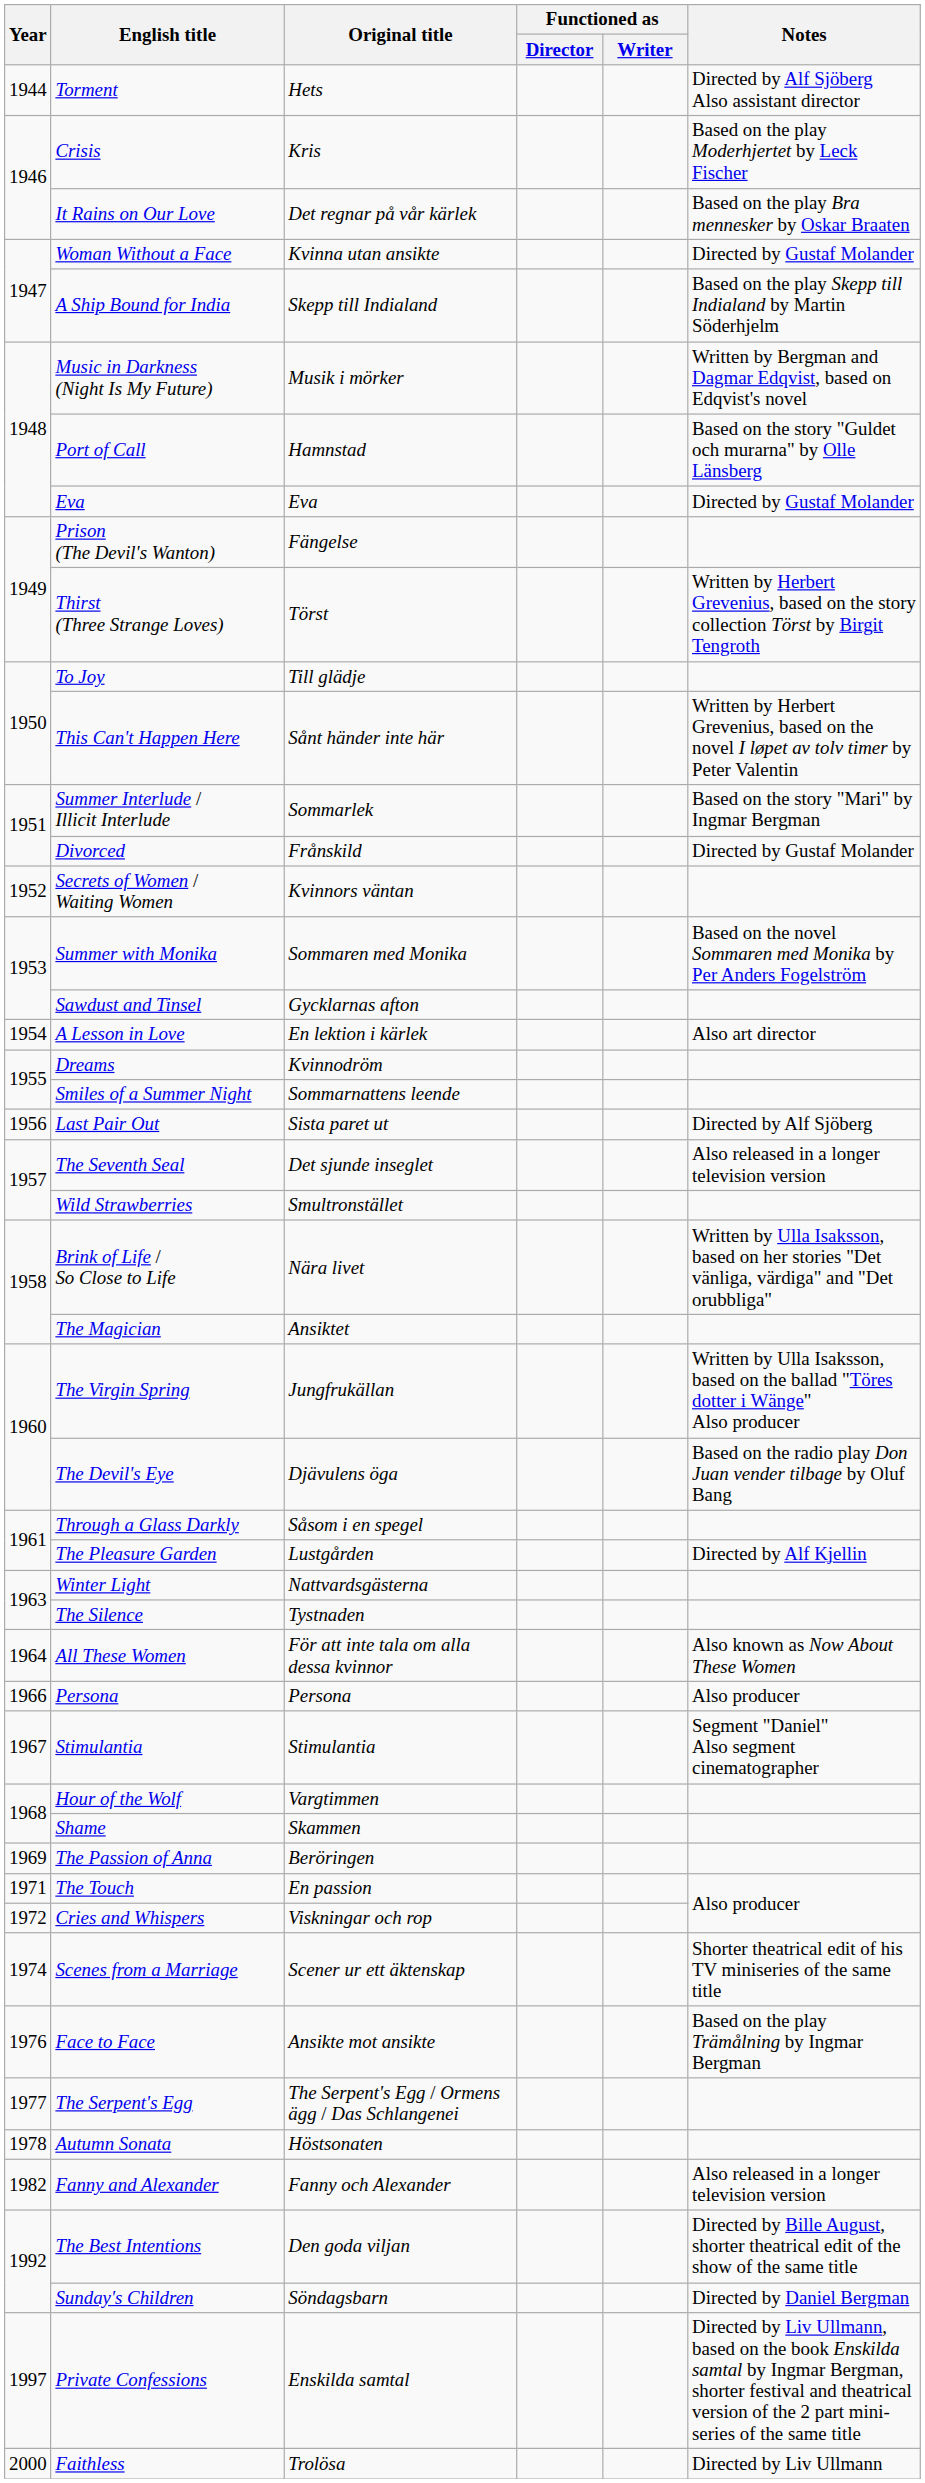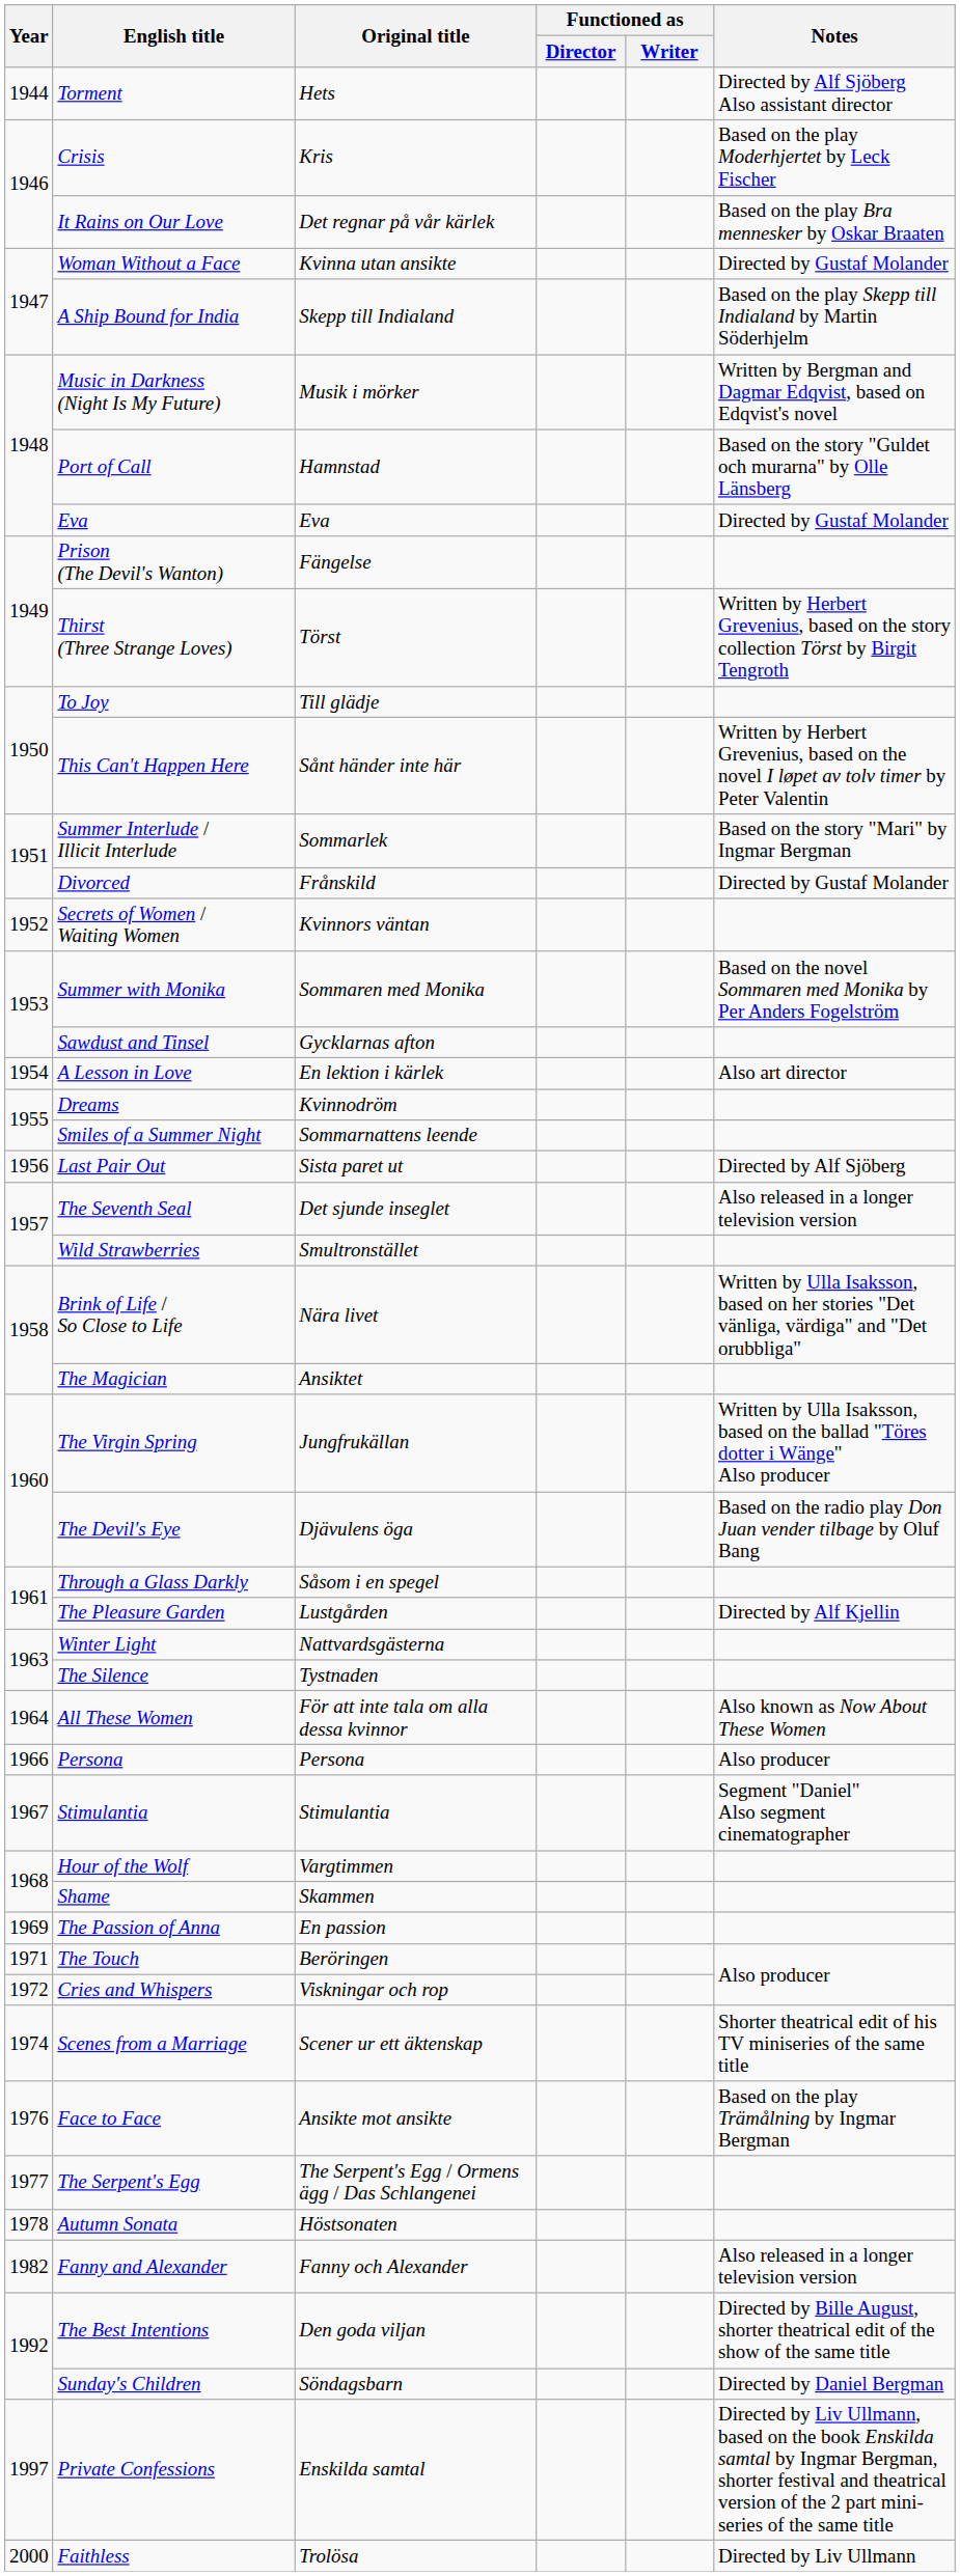 <table class="wikitable sortable">
 <tr>
 <th rowspan="2">Year</th>
 <th rowspan="2" width="190">English title</th>
 <th rowspan="2" width="190">Original title</th>
 <th colspan="2">Functioned as</th>
 <th rowspan="2" width="190">Notes</th>
 </tr>
 <tr>
 <th width="65"><a href='#'>Director</a></th>
 <th width="65"><a href='#'>Writer</a></th>
 </tr>
 <tr>
 <td>1944</td>
 <td><em><a href='#'>Torment</a></em></td>
 <td><em>Hets</em></td>
 <td></td>
 <td></td>
 <td>Directed by <a href='#'>Alf Sjöberg</a><br>Also assistant director</td>
 </tr>
 <tr>
 <td rowspan="2">1946</td>
 <td><em><a href='#'>Crisis</a></em></td>
 <td><em>Kris</em></td>
 <td></td>
 <td></td>
 <td>Based on the play <em>Moderhjertet</em> by <a href='#'>Leck Fischer</a></td>
 </tr>
 <tr>
 <td><em><a href='#'>It Rains on Our Love</a></em></td>
 <td><em>Det regnar på vår kärlek</em></td>
 <td></td>
 <td></td>
 <td>Based on the play <em>Bra mennesker</em> by <a href='#'>Oskar Braaten</a></td>
 </tr>
 <tr>
 <td rowspan=2>1947</td>
 <td><em><a href='#'>Woman Without a Face</a></em></td>
 <td><em>Kvinna utan ansikte</em></td>
 <td></td>
 <td></td>
 <td>Directed by <a href='#'>Gustaf Molander</a></td>
 </tr>
 <tr>
 <td><em><a href='#'>A Ship Bound for India</a></em></td>
 <td><em>Skepp till Indialand</em></td>
 <td></td>
 <td></td>
 <td>Based on the play <em>Skepp till Indialand</em> by Martin Söderhjelm</td>
 </tr>
 <tr>
 <td rowspan="3">1948</td>
 <td><em><a href='#'>Music in Darkness</a></em><br><em>(Night Is My Future)</em></td>
 <td><em>Musik i mörker</em></td>
 <td></td>
 <td></td>
 <td>Written by Bergman and <a href='#'>Dagmar Edqvist</a>, based on Edqvist's novel</td>
 </tr>
 <tr>
 <td><em><a href='#'>Port of Call</a></em></td>
 <td><em>Hamnstad</em></td>
 <td></td>
 <td></td>
 <td>Based on the story "Guldet och murarna" by <a href='#'>Olle Länsberg</a></td>
 </tr>
 <tr>
 <td><em><a href='#'>Eva</a></em></td>
 <td><em>Eva</em></td>
 <td></td>
 <td></td>
 <td>Directed by <a href='#'>Gustaf Molander</a></td>
 </tr>
 <tr>
 <td rowspan="2">1949</td>
 <td><em><a href='#'>Prison</a></em><br><em>(The Devil's Wanton)</em></td>
 <td><em>Fängelse</em></td>
 <td></td>
 <td></td>
 <td></td>
 </tr>
 <tr>
 <td><em><a href='#'>Thirst</a></em><br><em>(Three Strange Loves)</em></td>
 <td><em>Törst</em></td>
 <td></td>
 <td></td>
 <td>Written by <a href='#'>Herbert Grevenius</a>, based on the story collection <em>Törst</em> by <a href='#'>Birgit Tengroth</a></td>
 </tr>
 <tr>
 <td rowspan="2">1950</td>
 <td><em><a href='#'>To Joy</a></em></td>
 <td><em>Till glädje</em></td>
 <td></td>
 <td></td>
 <td></td>
 </tr>
 <tr>
 <td><em><a href='#'>This Can't Happen Here</a></em></td>
 <td><em>Sånt händer inte här</em></td>
 <td></td>
 <td></td>
 <td>Written by Herbert Grevenius, based on the novel <em>I løpet av tolv timer</em> by Peter Valentin</td>
 </tr>
 <tr>
 <td rowspan=2>1951</td>
 <td><em><a href='#'>Summer Interlude</a></em> /<br><em>Illicit Interlude</em></td>
 <td><em>Sommarlek</em></td>
 <td></td>
 <td></td>
 <td>Based on the story "Mari" by Ingmar Bergman</td>
 </tr>
 <tr>
 <td><em><a href='#'>Divorced</a></em></td>
 <td><em>Frånskild</em></td>
 <td></td>
 <td></td>
 <td>Directed by Gustaf Molander</td>
 </tr>
 <tr>
 <td>1952</td>
 <td><em><a href='#'>Secrets of Women</a></em> /<br><em>Waiting Women</em></td>
 <td><em>Kvinnors väntan</em></td>
 <td></td>
 <td></td>
 <td></td>
 </tr>
 <tr>
 <td rowspan="2">1953</td>
 <td><em><a href='#'>Summer with Monika</a></em></td>
 <td><em>Sommaren med Monika</em></td>
 <td></td>
 <td></td>
 <td>Based on the novel <em>Sommaren med Monika</em> by <a href='#'>Per Anders Fogelström</a></td>
 </tr>
 <tr>
 <td><em><a href='#'>Sawdust and Tinsel</a></em></td>
 <td><em>Gycklarnas afton</em></td>
 <td></td>
 <td></td>
 <td></td>
 </tr>
 <tr>
 <td>1954</td>
 <td><em><a href='#'>A Lesson in Love</a></em></td>
 <td><em>En lektion i kärlek</em></td>
 <td></td>
 <td></td>
 <td>Also art director</td>
 </tr>
 <tr>
 <td rowspan="2">1955</td>
 <td><em><a href='#'>Dreams</a></em></td>
 <td><em>Kvinnodröm</em></td>
 <td></td>
 <td></td>
 <td></td>
 </tr>
 <tr>
 <td><em><a href='#'>Smiles of a Summer Night</a></em></td>
 <td><em>Sommarnattens leende</em></td>
 <td></td>
 <td></td>
 <td></td>
 </tr>
 <tr>
 <td>1956</td>
 <td><em><a href='#'>Last Pair Out</a></em></td>
 <td><em>Sista paret ut</em></td>
 <td></td>
 <td></td>
 <td>Directed by Alf Sjöberg</td>
 </tr>
 <tr>
 <td rowspan="2">1957</td>
 <td><em><a href='#'>The Seventh Seal</a></em></td>
 <td><em>Det sjunde inseglet</em></td>
 <td></td>
 <td></td>
 <td>Also released in a longer television version</td>
 </tr>
 <tr>
 <td><em><a href='#'>Wild Strawberries</a></em></td>
 <td><em>Smultronstället</em></td>
 <td></td>
 <td></td>
 <td></td>
 </tr>
 <tr>
 <td rowspan="2">1958</td>
 <td><em><a href='#'>Brink of Life</a></em> /<br><em>So Close to Life</em></td>
 <td><em>Nära livet</em></td>
 <td></td>
 <td></td>
 <td>Written by <a href='#'>Ulla Isaksson</a>, based on her stories "Det vänliga, värdiga" and "Det orubbliga"</td>
 </tr>
 <tr>
 <td><em><a href='#'>The Magician</a></em></td>
 <td><em>Ansiktet</em></td>
 <td></td>
 <td></td>
 <td></td>
 </tr>
 <tr>
 <td rowspan="2">1960</td>
 <td><em><a href='#'>The Virgin Spring</a></em></td>
 <td><em>Jungfrukällan</em></td>
 <td></td>
 <td></td>
 <td>Written by Ulla Isaksson, based on the ballad "<a href='#'>Töres dotter i Wänge</a>"<br>Also producer</td>
 </tr>
 <tr>
 <td><em><a href='#'>The Devil's Eye</a></em></td>
 <td><em>Djävulens öga</em></td>
 <td></td>
 <td></td>
 <td>Based on the radio play <em>Don Juan vender tilbage</em> by Oluf Bang</td>
 </tr>
 <tr>
 <td rowspan=2>1961</td>
 <td><em><a href='#'>Through a Glass Darkly</a></em></td>
 <td><em>Såsom i en spegel</em></td>
 <td></td>
 <td></td>
 <td></td>
 </tr>
 <tr>
 <td><em><a href='#'>The Pleasure Garden</a></em></td>
 <td><em>Lustgården</em></td>
 <td></td>
 <td></td>
 <td>Directed by <a href='#'>Alf Kjellin</a></td>
 </tr>
 <tr>
 <td rowspan="2">1963</td>
 <td><em><a href='#'>Winter Light</a></em></td>
 <td><em>Nattvardsgästerna</em></td>
 <td></td>
 <td></td>
 <td></td>
 </tr>
 <tr>
 <td><em><a href='#'>The Silence</a></em></td>
 <td><em>Tystnaden</em></td>
 <td></td>
 <td></td>
 <td></td>
 </tr>
 <tr>
 <td>1964</td>
 <td><em><a href='#'>All These Women</a></em></td>
 <td><em>För att inte tala om alla dessa kvinnor</em></td>
 <td></td>
 <td></td>
 <td>Also known as <em>Now About These Women</em></td>
 </tr>
 <tr>
 <td>1966</td>
 <td><em><a href='#'>Persona</a></em></td>
 <td><em>Persona</em></td>
 <td></td>
 <td></td>
 <td>Also producer</td>
 </tr>
 <tr>
 <td>1967</td>
 <td><em><a href='#'>Stimulantia</a></em></td>
 <td><em>Stimulantia</em></td>
 <td></td>
 <td></td>
 <td>Segment "Daniel"<br>Also segment cinematographer</td>
 </tr>
 <tr>
 <td rowspan="2">1968</td>
 <td><em><a href='#'>Hour of the Wolf</a></em></td>
 <td><em>Vargtimmen</em></td>
 <td></td>
 <td></td>
 <td></td>
 </tr>
 <tr>
 <td><em><a href='#'>Shame</a></em></td>
 <td><em>Skammen</em></td>
 <td></td>
 <td></td>
 <td></td>
 </tr>
 <tr>
 <td>1969</td>
 <td><em><a href='#'>The Passion of Anna</a></em></td>
-<td><em>Beröringen</em></td>
+<td><em>En passion</em></td>
 <td></td>
 <td></td>
 <td></td>
 </tr>
 <tr>
 <td>1971</td>
 <td><em><a href='#'>The Touch</a></em></td>
-<td><em>En passion</em></td>
+<td><em>Beröringen</em></td>
 <td></td>
 <td></td>
 <td rowspan=2>Also producer</td>
 </tr>
 <tr>
 <td>1972</td>
 <td><em><a href='#'>Cries and Whispers</a></em></td>
 <td><em>Viskningar och rop</em></td>
 <td></td>
 <td></td>
 </tr>
 <tr>
 <td>1974</td>
 <td><em><a href='#'>Scenes from a Marriage</a></em></td>
 <td><em>Scener ur ett äktenskap</em></td>
 <td></td>
 <td></td>
 <td>Shorter theatrical edit of his TV miniseries of the same title</td>
 </tr>
 <tr>
 <td>1976</td>
 <td><em><a href='#'>Face to Face</a></em></td>
 <td><em>Ansikte mot ansikte</em></td>
 <td></td>
 <td></td>
 <td>Based on the play <em>Trämålning</em> by Ingmar Bergman</td>
 </tr>
 <tr>
 <td>1977</td>
 <td><em><a href='#'>The Serpent's Egg</a></em></td>
 <td><em>The Serpent's Egg</em> / <em>Ormens ägg</em> / <em>Das Schlangenei</em></td>
 <td></td>
 <td></td>
 <td></td>
 </tr>
 <tr>
 <td>1978</td>
 <td><em><a href='#'>Autumn Sonata</a></em></td>
 <td><em>Höstsonaten</em></td>
 <td></td>
 <td></td>
 <td></td>
 </tr>
 <tr>
 <td>1982</td>
 <td><em><a href='#'>Fanny and Alexander</a></em></td>
 <td><em>Fanny och Alexander</em></td>
 <td></td>
 <td></td>
 <td>Also released in a longer television version</td>
 </tr>
 <tr>
 <td rowspan=2>1992</td>
 <td><em><a href='#'>The Best Intentions</a></em></td>
 <td><em>Den goda viljan</em></td>
 <td></td>
 <td></td>
 <td>Directed by <a href='#'>Bille August</a>, shorter theatrical edit of the show of the same title</td>
 </tr>
 <tr>
 <td><em><a href='#'>Sunday's Children</a></em></td>
 <td><em>Söndagsbarn</em></td>
 <td></td>
 <td></td>
 <td>Directed by <a href='#'>Daniel Bergman</a></td>
 </tr>
 <tr>
 <td>1997</td>
 <td><em><a href='#'>Private Confessions</a></em></td>
 <td><em>Enskilda samtal</em></td>
 <td></td>
 <td></td>
 <td>Directed by <a href='#'>Liv Ullmann</a>, based on the book <em>Enskilda samtal</em> by Ingmar Bergman, shorter festival and theatrical version of the 2 part mini-series of the same title</td>
 </tr>
 <tr>
 <td>2000</td>
 <td><em><a href='#'>Faithless</a></em></td>
 <td><em>Trolösa</em></td>
 <td></td>
 <td></td>
 <td>Directed by Liv Ullmann</td>
 </tr>
 </table>
